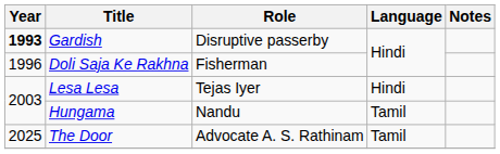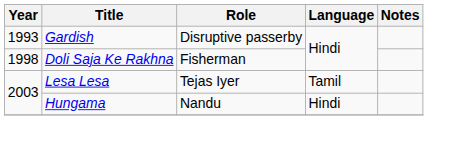 <table class="wikitable sortable">
 <tr>
 <th>Year</th>
 <th>Title</th>
 <th>Role</th>
 <th>Language</th>
 <th class="unsortable">Notes</th>
 </tr>
 <tr>
-<td><strong>1993</strong></td>
+<td>1993</td>
 <td><em><a href='#'>Gardish</a></em></td>
 <td>Disruptive passerby</td>
 <td rowspan=2>Hindi</td>
 <td></td>
 </tr>
 <tr>
-<td>1996</td>
+<td>1998</td>
 <td><em><a href='#'>Doli Saja Ke Rakhna</a></em></td>
 <td>Fisherman</td>
 <td></td>
 </tr>
 <tr>
 <td rowspan=2>2003</td>
 <td><em><a href='#'>Lesa Lesa</a></em></td>
 <td>Tejas Iyer</td>
-<td>Hindi</td>
+<td>Tamil</td>
 <td></td>
 </tr>
 <tr>
 <td><em><a href='#'>Hungama</a></em></td>
 <td>Nandu</td>
-<td>Tamil</td>
-<td></td>
-</tr>
-<tr>
-<td>2025</td>
-<td><em><a href='#'>The Door</a></em></td>
-<td>Advocate A. S. Rathinam</td>
-<td>Tamil</td>
+<td>Hindi</td>
 <td></td>
 </tr>
 <tr>
 </tr>
 </table>
